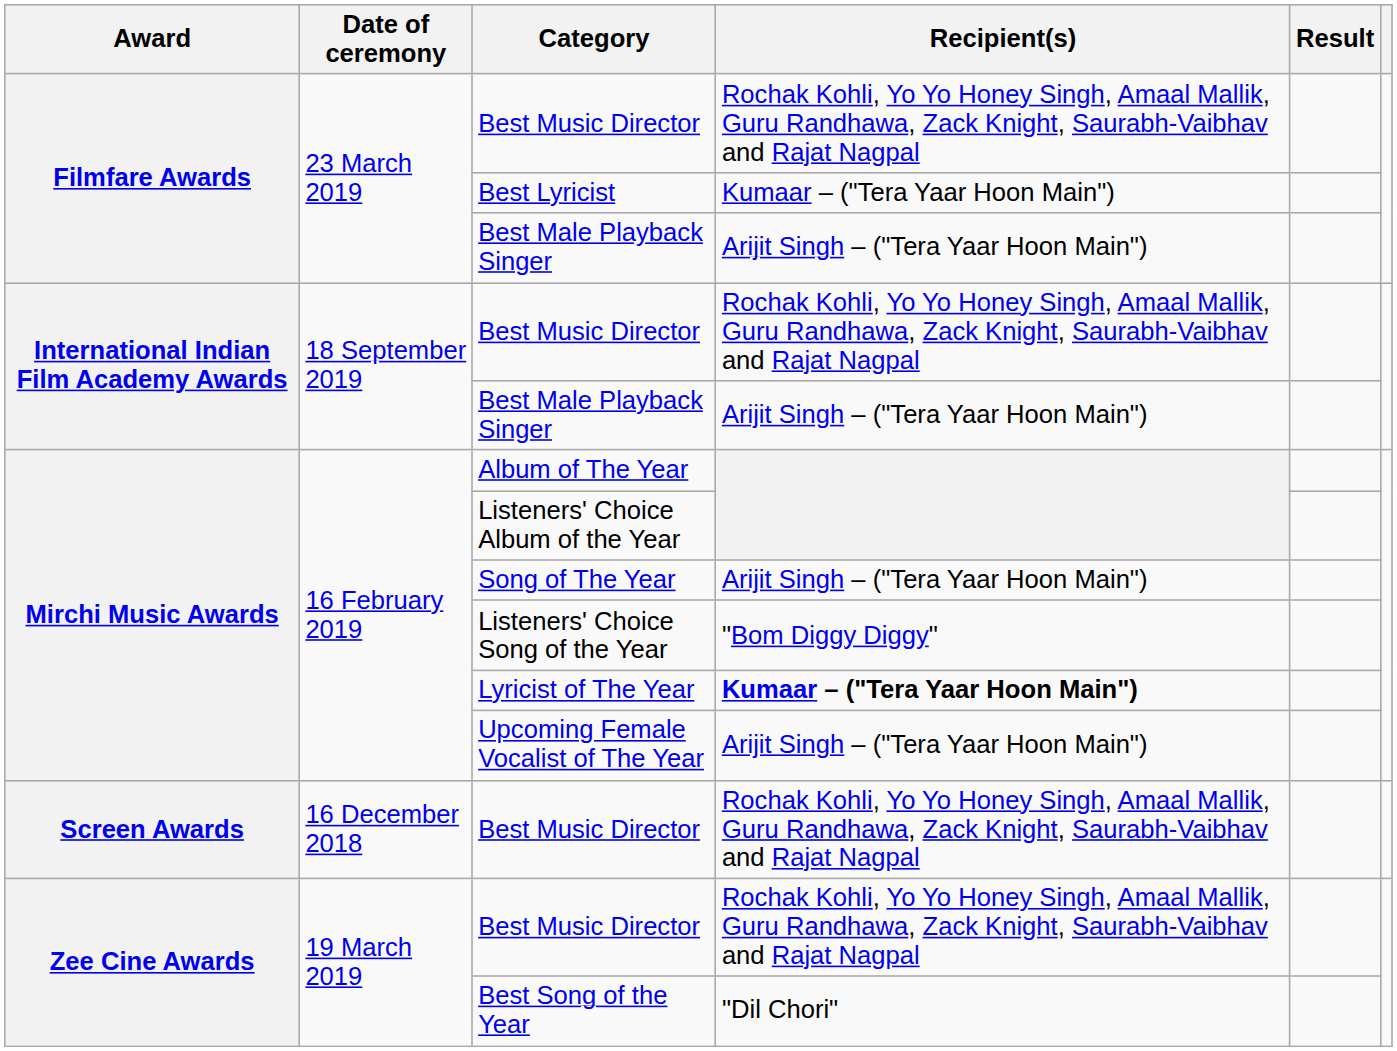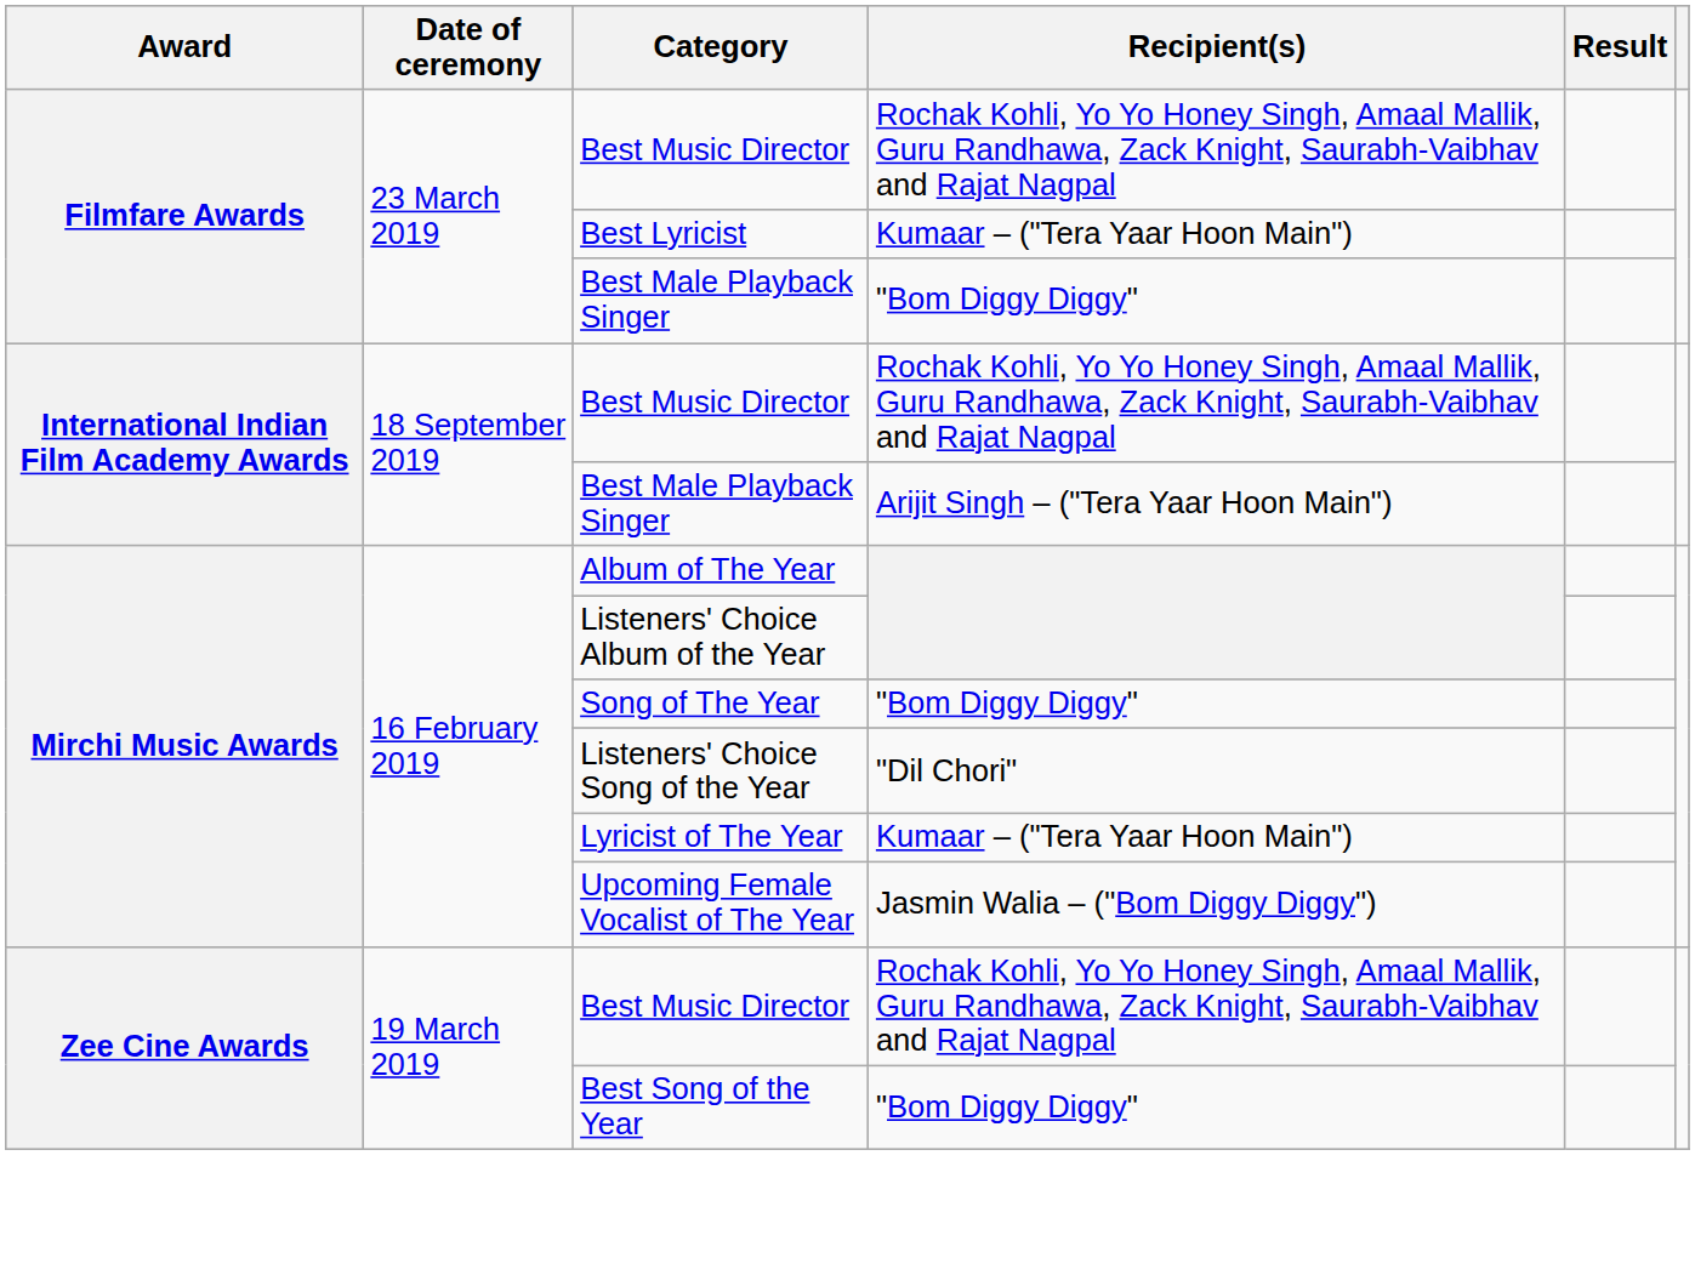 <table class="wikitable plainrowheaders sortable">
 <tr>
 <th scope="col">Award</th>
 <th scope="col">Date of ceremony</th>
 <th scope="col">Category</th>
 <th scope="col">Recipient(s)</th>
 <th scope="col">Result</th>
 <th scope="col" class="unsortable"></th>
 </tr>
 <tr>
 <th rowspan="3" scope="row"><a href='#'>Filmfare Awards</a></th>
 <td rowspan="3"><a href='#'>23 March 2019</a></td>
 <td><a href='#'>Best Music Director</a></td>
 <td><a href='#'>Rochak Kohli</a>, <a href='#'>Yo Yo Honey Singh</a>, <a href='#'>Amaal Mallik</a>, <a href='#'>Guru Randhawa</a>, <a href='#'>Zack Knight</a>, <a href='#'>Saurabh-Vaibhav</a> and <a href='#'>Rajat Nagpal</a></td>
 <td></td>
 <td rowspan="3" style="text-align:center;"><br></td>
 </tr>
 <tr>
 <td><a href='#'>Best Lyricist</a></td>
 <td><a href='#'>Kumaar</a> – ("Tera Yaar Hoon Main")</td>
 <td></td>
 </tr>
 <tr>
 <td><a href='#'>Best Male Playback Singer</a></td>
-<td><a href='#'>Arijit Singh</a> – ("Tera Yaar Hoon Main")</td>
+<td>"<a href='#'>Bom Diggy Diggy</a>"</td>
 <td></td>
 </tr>
 <tr>
 <th rowspan="2" scope="row"><a href='#'>International Indian Film Academy Awards</a></th>
 <td rowspan="2"><a href='#'>18 September 2019</a></td>
 <td><a href='#'>Best Music Director</a></td>
 <td><a href='#'>Rochak Kohli</a>, <a href='#'>Yo Yo Honey Singh</a>, <a href='#'>Amaal Mallik</a>, <a href='#'>Guru Randhawa</a>, <a href='#'>Zack Knight</a>, <a href='#'>Saurabh-Vaibhav</a> and <a href='#'>Rajat Nagpal</a></td>
 <td></td>
 <td rowspan="2" style="text-align:center;"><br></td>
 </tr>
 <tr>
 <td><a href='#'>Best Male Playback Singer</a></td>
 <td><a href='#'>Arijit Singh</a> – ("Tera Yaar Hoon Main")</td>
 <td></td>
 </tr>
 <tr>
 <th rowspan="6" scope="row"><a href='#'>Mirchi Music Awards</a></th>
 <td rowspan="6"><a href='#'>16 February 2019</a></td>
 <td><a href='#'>Album of The Year</a></td>
 <th rowspan="2"></th>
 <td></td>
 <td rowspan="6" style="text-align:center;"><br></td>
 </tr>
 <tr>
 <td>Listeners' Choice Album of the Year</td>
 <td></td>
 </tr>
 <tr>
 <td><a href='#'>Song of The Year</a></td>
-<td><a href='#'>Arijit Singh</a> – ("Tera Yaar Hoon Main")</td>
+<td>"<a href='#'>Bom Diggy Diggy</a>"</td>
 <td></td>
 </tr>
 <tr>
 <td>Listeners' Choice Song of the Year</td>
-<td>"<a href='#'>Bom Diggy Diggy</a>"</td>
+<td>"Dil Chori"</td>
 <td></td>
 </tr>
 <tr>
 <td><a href='#'>Lyricist of The Year</a></td>
-<td><strong><a href='#'>Kumaar</a> – ("Tera Yaar Hoon Main")</strong></td>
+<td><a href='#'>Kumaar</a> – ("Tera Yaar Hoon Main")</td>
 <td></td>
 </tr>
 <tr>
 <td><a href='#'>Upcoming Female Vocalist of The Year</a></td>
-<td><a href='#'>Arijit Singh</a> – ("Tera Yaar Hoon Main")</td>
+<td>Jasmin Walia – ("<a href='#'>Bom Diggy Diggy</a>")</td>
 <td></td>
-</tr>
-<tr>
-<th scope="row"><a href='#'>Screen Awards</a></th>
-<td><a href='#'>16 December 2018</a></td>
-<td><a href='#'>Best Music Director</a></td>
-<td><a href='#'>Rochak Kohli</a>, <a href='#'>Yo Yo Honey Singh</a>, <a href='#'>Amaal Mallik</a>, <a href='#'>Guru Randhawa</a>, <a href='#'>Zack Knight</a>, <a href='#'>Saurabh-Vaibhav</a> and <a href='#'>Rajat Nagpal</a></td>
-<td></td>
-<td style="text-align:center;"><br><br></td>
 </tr>
 <tr>
 <th rowspan="2" scope="row"><a href='#'>Zee Cine Awards</a></th>
 <td rowspan="2"><a href='#'>19 March 2019</a></td>
 <td><a href='#'>Best Music Director</a></td>
 <td><a href='#'>Rochak Kohli</a>, <a href='#'>Yo Yo Honey Singh</a>, <a href='#'>Amaal Mallik</a>, <a href='#'>Guru Randhawa</a>, <a href='#'>Zack Knight</a>, <a href='#'>Saurabh-Vaibhav</a> and <a href='#'>Rajat Nagpal</a></td>
 <td></td>
 <td rowspan="2" style="text-align:center;"><br></td>
 </tr>
 <tr>
 <td><a href='#'>Best Song of the Year</a></td>
-<td>"Dil Chori"</td>
+<td>"<a href='#'>Bom Diggy Diggy</a>"</td>
 <td></td>
 </tr>
 </table>
